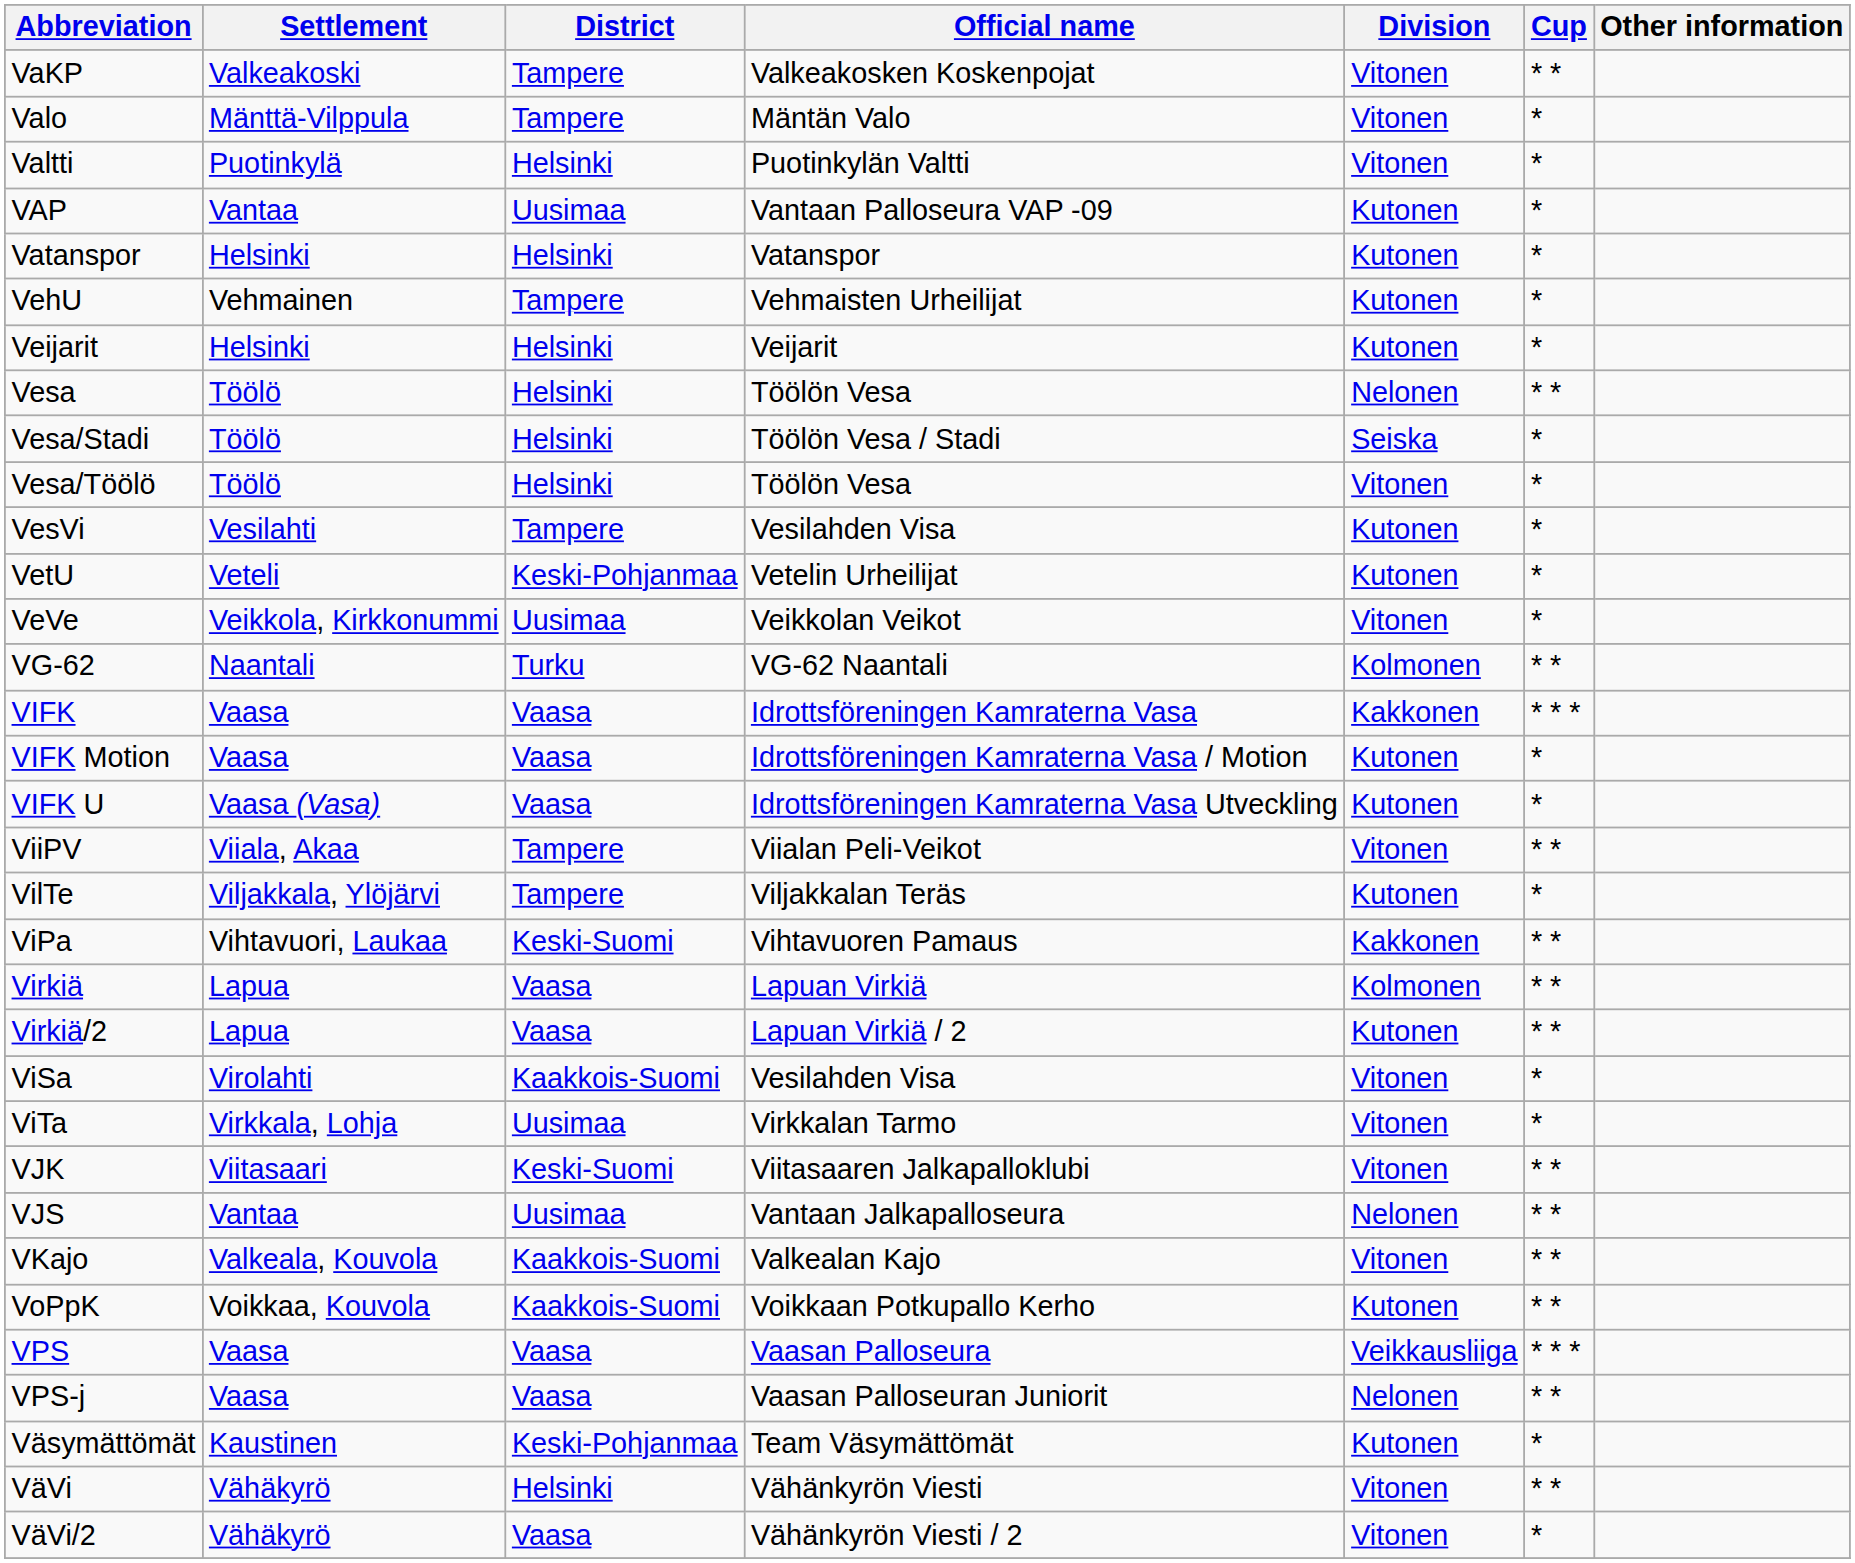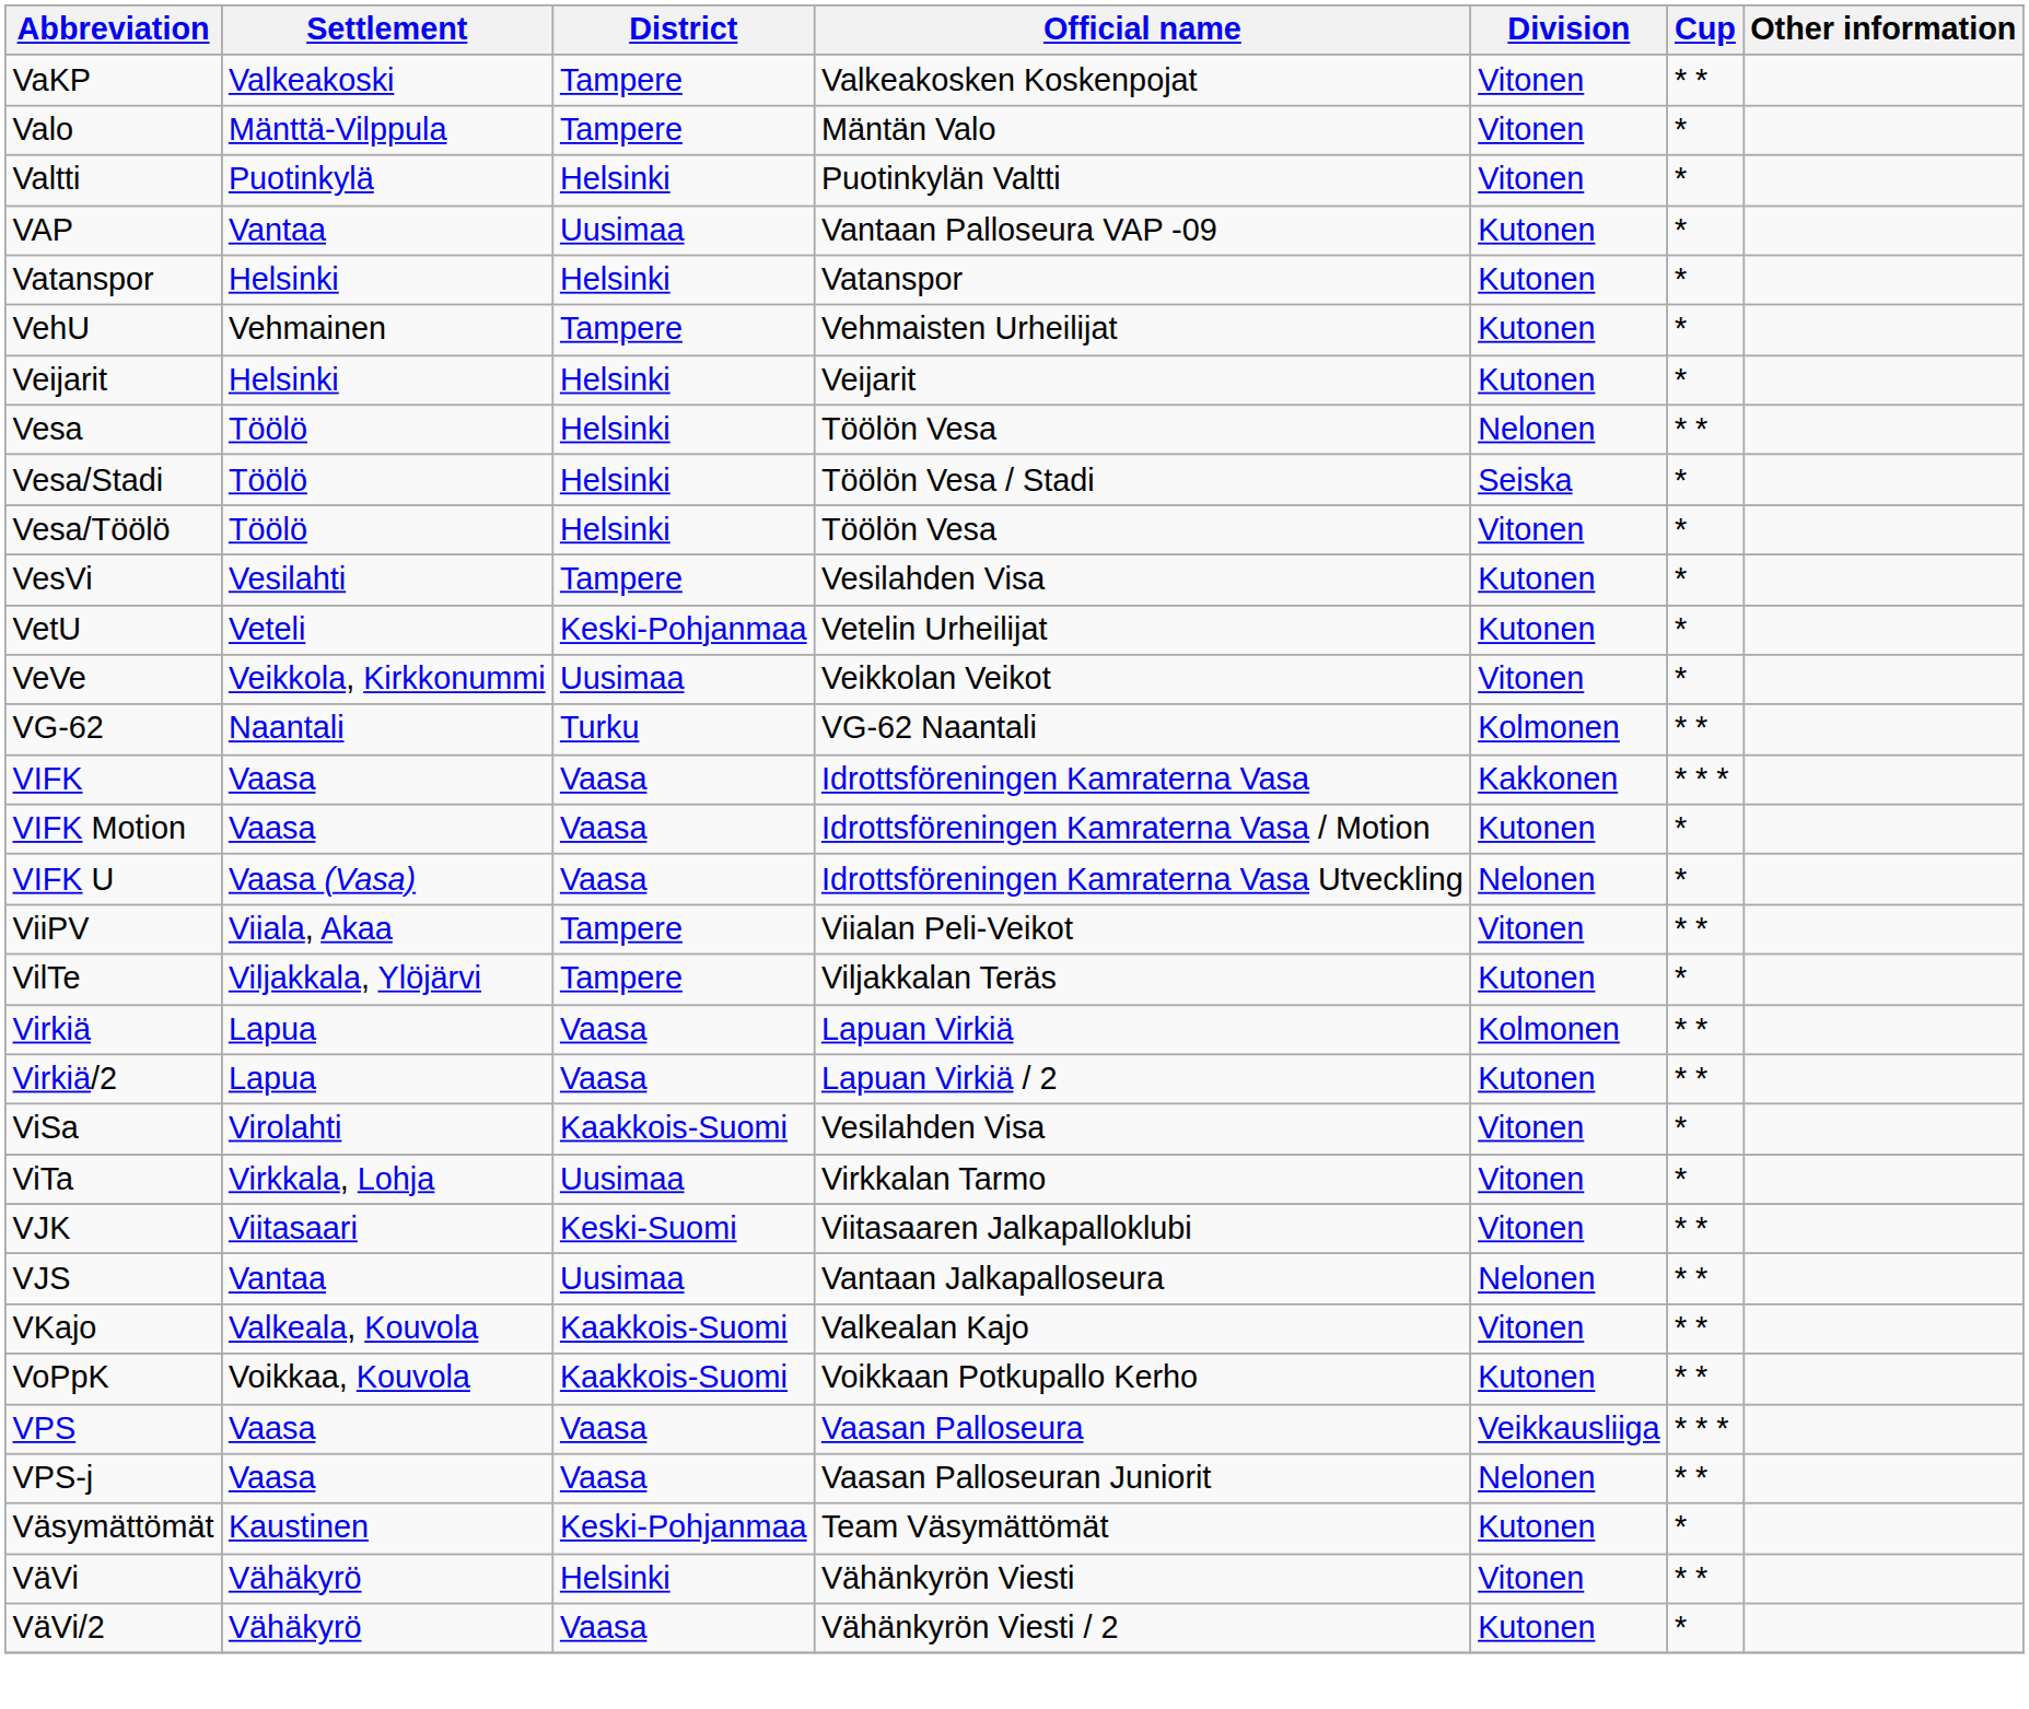 <table class="wikitable" style="text-align:left">
 <tr>
 <th style= width="120px"><a href='#'>Abbreviation</a></th>
 <th style= width="110px"><a href='#'>Settlement</a></th>
 <th style= width="80px"><a href='#'>District</a></th>
 <th style= width="200px"><a href='#'>Official name</a></th>
 <th style= width="80px"><a href='#'>Division</a></th>
 <th style= width="40px"><a href='#'>Cup</a></th>
 <th style= width="220px">Other information</th>
 </tr>
 <tr>
 <td>VaKP</td>
 <td><a href='#'>Valkeakoski</a></td>
 <td><a href='#'>Tampere</a></td>
 <td>Valkeakosken Koskenpojat</td>
 <td><a href='#'>Vitonen</a></td>
 <td>* *</td>
 <td></td>
 </tr>
 <tr>
 <td>Valo</td>
 <td><a href='#'>Mänttä-Vilppula</a></td>
 <td><a href='#'>Tampere</a></td>
 <td>Mäntän Valo</td>
 <td><a href='#'>Vitonen</a></td>
 <td>*</td>
 <td></td>
 </tr>
 <tr>
 <td>Valtti</td>
 <td><a href='#'>Puotinkylä</a></td>
 <td><a href='#'>Helsinki</a></td>
 <td>Puotinkylän Valtti</td>
 <td><a href='#'>Vitonen</a></td>
 <td>*</td>
 <td></td>
 </tr>
 <tr>
 <td>VAP</td>
 <td><a href='#'>Vantaa</a></td>
 <td><a href='#'>Uusimaa</a></td>
 <td>Vantaan Palloseura VAP -09</td>
 <td><a href='#'>Kutonen</a></td>
 <td>*</td>
 <td></td>
 </tr>
 <tr>
 <td>Vatanspor</td>
 <td><a href='#'>Helsinki</a></td>
 <td><a href='#'>Helsinki</a></td>
 <td>Vatanspor</td>
 <td><a href='#'>Kutonen</a></td>
 <td>*</td>
 <td></td>
 </tr>
 <tr>
 <td>VehU</td>
 <td>Vehmainen</td>
 <td><a href='#'>Tampere</a></td>
 <td>Vehmaisten Urheilijat</td>
 <td><a href='#'>Kutonen</a></td>
 <td>*</td>
 <td></td>
 </tr>
 <tr>
 <td>Veijarit</td>
 <td><a href='#'>Helsinki</a></td>
 <td><a href='#'>Helsinki</a></td>
 <td>Veijarit</td>
 <td><a href='#'>Kutonen</a></td>
 <td>*</td>
 <td></td>
 </tr>
 <tr>
 <td>Vesa</td>
 <td><a href='#'>Töölö</a></td>
 <td><a href='#'>Helsinki</a></td>
 <td>Töölön Vesa</td>
 <td><a href='#'>Nelonen</a></td>
 <td>* *</td>
 <td></td>
 </tr>
 <tr>
 <td>Vesa/Stadi</td>
 <td><a href='#'>Töölö</a></td>
 <td><a href='#'>Helsinki</a></td>
 <td>Töölön Vesa / Stadi</td>
 <td><a href='#'>Seiska</a></td>
 <td>*</td>
 <td></td>
 </tr>
 <tr>
 <td>Vesa/Töölö</td>
 <td><a href='#'>Töölö</a></td>
 <td><a href='#'>Helsinki</a></td>
 <td>Töölön Vesa</td>
 <td><a href='#'>Vitonen</a></td>
 <td>*</td>
 <td></td>
 </tr>
 <tr>
 <td>VesVi</td>
 <td><a href='#'>Vesilahti</a></td>
 <td><a href='#'>Tampere</a></td>
 <td>Vesilahden Visa</td>
 <td><a href='#'>Kutonen</a></td>
 <td>*</td>
 <td></td>
 </tr>
 <tr>
 <td>VetU</td>
 <td><a href='#'>Veteli</a></td>
 <td><a href='#'>Keski-Pohjanmaa</a></td>
 <td>Vetelin Urheilijat</td>
 <td><a href='#'>Kutonen</a></td>
 <td>*</td>
 <td></td>
 </tr>
 <tr>
 <td>VeVe</td>
 <td><a href='#'>Veikkola</a>, <a href='#'>Kirkkonummi</a></td>
 <td><a href='#'>Uusimaa</a></td>
 <td>Veikkolan Veikot</td>
 <td><a href='#'>Vitonen</a></td>
 <td>*</td>
 <td></td>
 </tr>
 <tr>
 <td>VG-62</td>
 <td><a href='#'>Naantali</a></td>
 <td><a href='#'>Turku</a></td>
 <td>VG-62 Naantali</td>
 <td><a href='#'>Kolmonen</a></td>
 <td>* *</td>
 <td></td>
 </tr>
 <tr>
 <td><a href='#'>VIFK</a></td>
 <td><a href='#'>Vaasa</a></td>
 <td><a href='#'>Vaasa</a></td>
 <td><a href='#'>Idrottsföreningen Kamraterna Vasa</a></td>
 <td><a href='#'>Kakkonen</a></td>
 <td>* * *</td>
 <td></td>
 </tr>
 <tr>
 <td><a href='#'>VIFK</a> Motion</td>
 <td><a href='#'>Vaasa</a></td>
 <td><a href='#'>Vaasa</a></td>
 <td><a href='#'>Idrottsföreningen Kamraterna Vasa</a> / Motion</td>
 <td><a href='#'>Kutonen</a></td>
 <td>*</td>
 <td></td>
 </tr>
 <tr>
 <td><a href='#'>VIFK</a> U</td>
 <td><a href='#'>Vaasa <em>(Vasa)</em></a></td>
 <td><a href='#'>Vaasa</a></td>
 <td><a href='#'>Idrottsföreningen Kamraterna Vasa</a> Utveckling</td>
-<td><a href='#'>Kutonen</a></td>
+<td><a href='#'>Nelonen</a></td>
 <td>*</td>
 <td></td>
 </tr>
 <tr>
 <td>ViiPV</td>
 <td><a href='#'>Viiala</a>, <a href='#'>Akaa</a></td>
 <td><a href='#'>Tampere</a></td>
 <td>Viialan Peli-Veikot</td>
 <td><a href='#'>Vitonen</a></td>
 <td>* *</td>
 <td></td>
 </tr>
 <tr>
 <td>VilTe</td>
 <td><a href='#'>Viljakkala</a>, <a href='#'>Ylöjärvi</a></td>
 <td><a href='#'>Tampere</a></td>
 <td>Viljakkalan Teräs</td>
 <td><a href='#'>Kutonen</a></td>
 <td>*</td>
-<td></td>
-</tr>
-<tr>
-<td>ViPa</td>
-<td>Vihtavuori, <a href='#'>Laukaa</a></td>
-<td><a href='#'>Keski-Suomi</a></td>
-<td>Vihtavuoren Pamaus</td>
-<td><a href='#'>Kakkonen</a></td>
-<td>* *</td>
 <td></td>
 </tr>
 <tr>
 <td><a href='#'>Virkiä</a></td>
 <td><a href='#'>Lapua</a></td>
 <td><a href='#'>Vaasa</a></td>
 <td><a href='#'>Lapuan Virkiä</a></td>
 <td><a href='#'>Kolmonen</a></td>
 <td>* *</td>
 <td></td>
 </tr>
 <tr>
 <td><a href='#'>Virkiä</a>/2</td>
 <td><a href='#'>Lapua</a></td>
 <td><a href='#'>Vaasa</a></td>
 <td><a href='#'>Lapuan Virkiä</a> / 2</td>
 <td><a href='#'>Kutonen</a></td>
 <td>* *</td>
 <td></td>
 </tr>
 <tr>
 <td>ViSa</td>
 <td><a href='#'>Virolahti</a></td>
 <td><a href='#'>Kaakkois-Suomi</a></td>
 <td>Vesilahden Visa</td>
 <td><a href='#'>Vitonen</a></td>
 <td>*</td>
 <td></td>
 </tr>
 <tr>
 <td>ViTa</td>
 <td><a href='#'>Virkkala</a>, <a href='#'>Lohja</a></td>
 <td><a href='#'>Uusimaa</a></td>
 <td>Virkkalan Tarmo</td>
 <td><a href='#'>Vitonen</a></td>
 <td>*</td>
 <td></td>
 </tr>
 <tr>
 <td>VJK</td>
 <td><a href='#'>Viitasaari</a></td>
 <td><a href='#'>Keski-Suomi</a></td>
 <td>Viitasaaren Jalkapalloklubi</td>
 <td><a href='#'>Vitonen</a></td>
 <td>* *</td>
 <td></td>
 </tr>
 <tr>
 <td>VJS</td>
 <td><a href='#'>Vantaa</a></td>
 <td><a href='#'>Uusimaa</a></td>
 <td>Vantaan Jalkapalloseura</td>
 <td><a href='#'>Nelonen</a></td>
 <td>* *</td>
 <td></td>
 </tr>
 <tr>
 <td>VKajo</td>
 <td><a href='#'>Valkeala</a>, <a href='#'>Kouvola</a></td>
 <td><a href='#'>Kaakkois-Suomi</a></td>
 <td>Valkealan Kajo</td>
 <td><a href='#'>Vitonen</a></td>
 <td>* *</td>
 <td></td>
 </tr>
 <tr>
 <td>VoPpK</td>
 <td>Voikkaa, <a href='#'>Kouvola</a></td>
 <td><a href='#'>Kaakkois-Suomi</a></td>
 <td>Voikkaan Potkupallo Kerho</td>
 <td><a href='#'>Kutonen</a></td>
 <td>* *</td>
 <td></td>
 </tr>
 <tr>
 <td><a href='#'>VPS</a></td>
 <td><a href='#'>Vaasa</a></td>
 <td><a href='#'>Vaasa</a></td>
 <td><a href='#'>Vaasan Palloseura</a></td>
 <td><a href='#'>Veikkausliiga</a></td>
 <td>* * *</td>
 <td></td>
 </tr>
 <tr>
 <td>VPS-j</td>
 <td><a href='#'>Vaasa</a></td>
 <td><a href='#'>Vaasa</a></td>
 <td>Vaasan Palloseuran Juniorit</td>
 <td><a href='#'>Nelonen</a></td>
 <td>* *</td>
 <td></td>
 </tr>
 <tr>
 <td>Väsymättömät</td>
 <td><a href='#'>Kaustinen</a></td>
 <td><a href='#'>Keski-Pohjanmaa</a></td>
 <td>Team Väsymättömät</td>
 <td><a href='#'>Kutonen</a></td>
 <td>*</td>
 <td></td>
 </tr>
 <tr>
 <td>VäVi</td>
 <td><a href='#'>Vähäkyrö</a></td>
 <td><a href='#'>Helsinki</a></td>
 <td>Vähänkyrön Viesti</td>
 <td><a href='#'>Vitonen</a></td>
 <td>* *</td>
 <td></td>
 </tr>
 <tr>
 <td>VäVi/2</td>
 <td><a href='#'>Vähäkyrö</a></td>
 <td><a href='#'>Vaasa</a></td>
 <td>Vähänkyrön Viesti / 2</td>
-<td><a href='#'>Vitonen</a></td>
+<td><a href='#'>Kutonen</a></td>
 <td>*</td>
 <td></td>
 </tr>
 <tr>
 </tr>
 </table>
